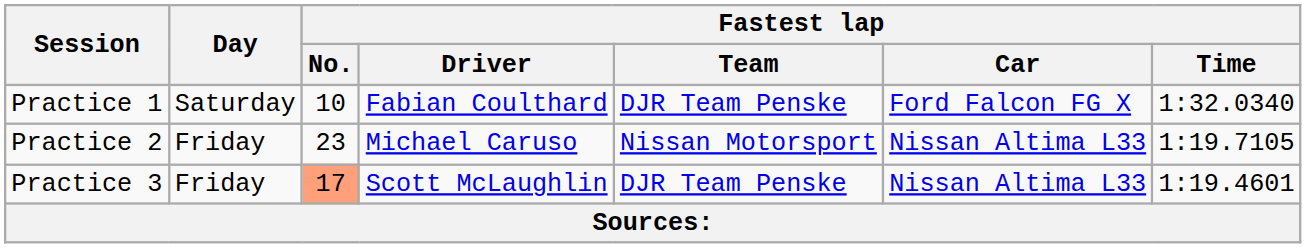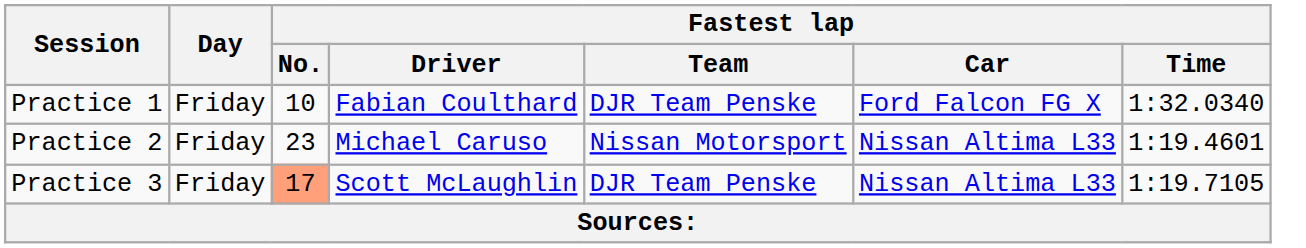 <table class="wikitable" style="font-size: 85%">
 <tr>
 <th rowspan="2">Session</th>
 <th rowspan="2">Day</th>
 <th colspan="5">Fastest lap</th>
 </tr>
 <tr>
 <th>No.</th>
 <th>Driver</th>
 <th>Team</th>
 <th>Car</th>
 <th>Time</th>
 </tr>
 <tr>
 <td>Practice 1</td>
-<td>Saturday</td>
+<td>Friday</td>
 <td align="center">10</td>
 <td> <a href='#'>Fabian Coulthard</a></td>
 <td><a href='#'>DJR Team Penske</a></td>
 <td><a href='#'>Ford Falcon FG X</a></td>
 <td>1:32.0340</td>
 </tr>
 <tr>
 <td>Practice 2</td>
 <td>Friday</td>
 <td align="center">23</td>
 <td> <a href='#'>Michael Caruso</a></td>
 <td><a href='#'>Nissan Motorsport</a></td>
 <td><a href='#'>Nissan Altima L33</a></td>
-<td>1:19.7105</td>
+<td>1:19.4601</td>
 </tr>
 <tr>
 <td>Practice 3</td>
 <td>Friday</td>
 <td align="center" style="background: lightsalmon;">17</td>
 <td> <a href='#'>Scott McLaughlin</a></td>
 <td><a href='#'>DJR Team Penske</a></td>
 <td><a href='#'>Nissan Altima L33</a></td>
-<td>1:19.4601</td>
+<td>1:19.7105</td>
 </tr>
 <tr>
 <th colspan="7">Sources:</th>
 </tr>
 </table>
